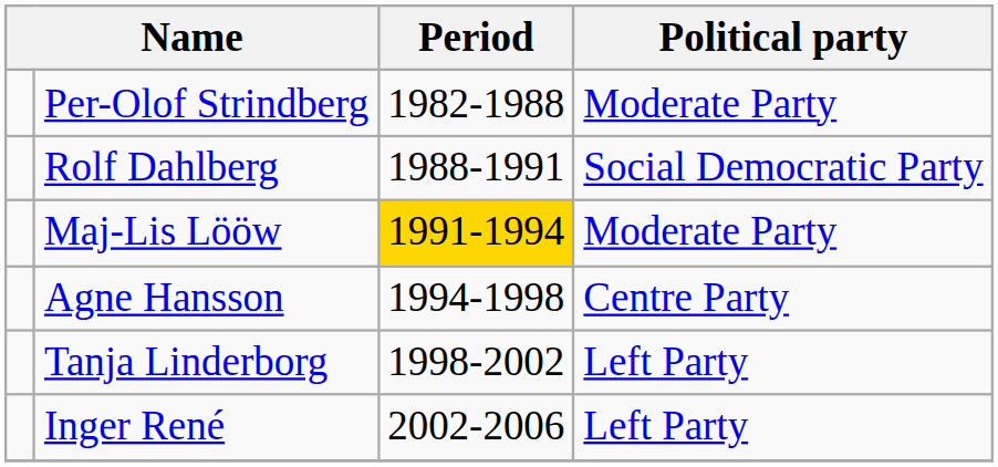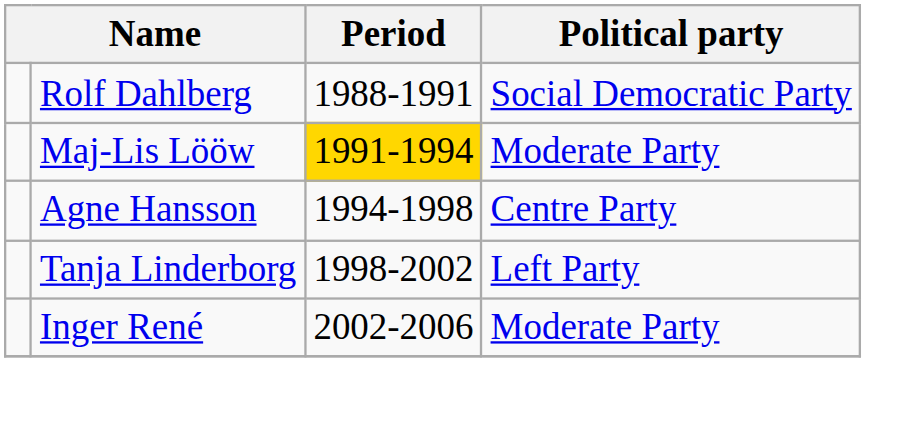 <table class="wikitable">
 <tr>
 <th colspan="2">Name</th>
 <th>Period</th>
 <th>Political party</th>
-</tr>
-<tr>
-<td bgcolor=> </td>
-<td><a href='#'>Per-Olof Strindberg</a></td>
-<td>1982-1988</td>
-<td><a href='#'>Moderate Party</a></td>
 </tr>
 <tr>
 <td bgcolor=> </td>
 <td><a href='#'>Rolf Dahlberg</a></td>
 <td>1988-1991</td>
 <td><a href='#'>Social Democratic Party</a></td>
 </tr>
 <tr>
 <td bgcolor=> </td>
 <td><a href='#'>Maj-Lis Lööw</a></td>
 <td style="background: gold;">1991-1994</td>
 <td><a href='#'>Moderate Party</a></td>
 </tr>
 <tr>
 <td bgcolor=> </td>
 <td><a href='#'>Agne Hansson</a></td>
 <td>1994-1998</td>
 <td><a href='#'>Centre Party</a></td>
 </tr>
 <tr>
 <td bgcolor=> </td>
 <td><a href='#'>Tanja Linderborg</a></td>
 <td>1998-2002</td>
 <td><a href='#'>Left Party</a></td>
 </tr>
 <tr>
 <td bgcolor=> </td>
 <td><a href='#'>Inger René</a></td>
 <td>2002-2006</td>
-<td><a href='#'>Left Party</a></td>
+<td><a href='#'>Moderate Party</a></td>
 </tr>
 <tr>
 </tr>
 </table>
